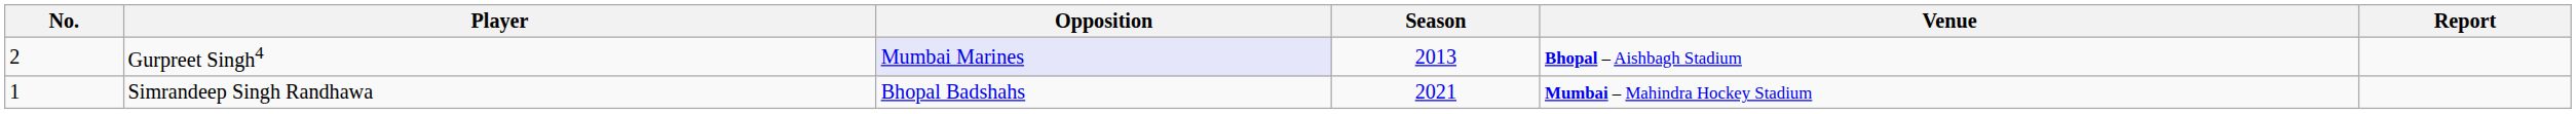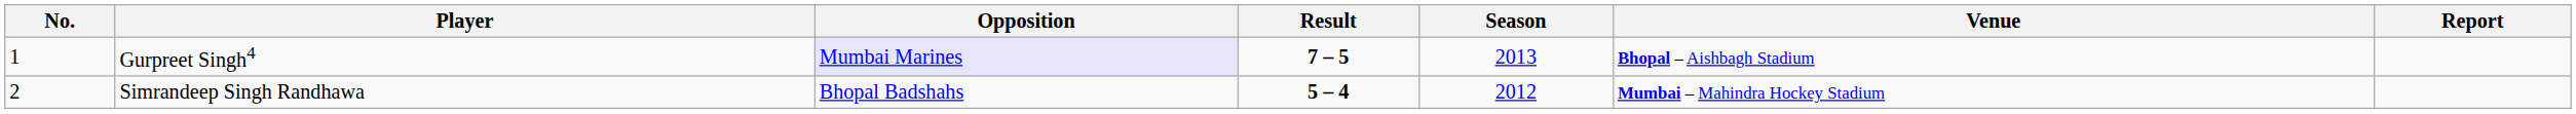 <table class="wikitable" style="width:100%; border:none">
 <tr>
 <th>No.</th>
 <th>Player</th>
 <th>Opposition</th>
+<th align=center>Result</th>
 <th align=center>Season</th>
 <th align=center>Venue</th>
 <th align=center>Report</th>
 </tr>
 <tr>
-<td>2</td>
+<td>1</td>
 <td> Gurpreet Singh<sup>4</sup></td>
 <td style="background: lavender;"><a href='#'>Mumbai Marines</a></td>
+<td align="center"><strong>7 – 5</strong></td>
 <td align="center"><a href='#'>2013</a></td>
 <td><small> <strong><a href='#'>Bhopal</a></strong> – <a href='#'>Aishbagh Stadium</a> </small></td>
 <td align="center"><small></small></td>
 </tr>
 <tr>
-<td>1</td>
+<td>2</td>
 <td> Simrandeep Singh Randhawa</td>
 <td><a href='#'>Bhopal Badshahs</a></td>
-<td align="center"><a href='#'>2021</a></td>
+<td align="center"><strong>5 – 4</strong></td>
+<td align="center"><a href='#'>2012</a></td>
 <td><small> <strong><a href='#'>Mumbai</a></strong> – <a href='#'>Mahindra Hockey Stadium</a> </small></td>
 <td align="center"><small></small></td>
 </tr>
 </table>
